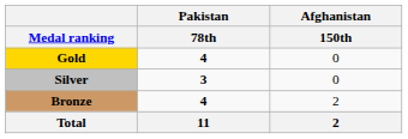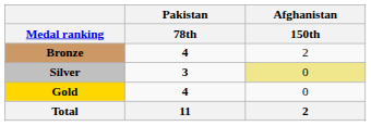 <table class="wikitable" style="text-align:center;">
 <tr>
 <th style="width:150px;"></th>
 <th style="width:150px;">Pakistan</th>
 <th style="width:150px;">Afghanistan</th>
 </tr>
 <tr>
 <th><a href='#'>Medal ranking</a></th>
 <th>78th</th>
 <th>150th</th>
 </tr>
 <tr>
-<td bgcolor=gold><strong>Gold</strong></td>
+<td bgcolor=#cc9966><strong>Bronze</strong></td>
 <td><strong>4</strong></td>
-<td>0</td>
+<td>2</td>
 </tr>
 <tr>
 <td bgcolor=silver><strong>Silver</strong></td>
 <td><strong>3</strong></td>
-<td>0</td>
+<td style="background: khaki;">0</td>
 </tr>
 <tr>
-<td bgcolor=#cc9966><strong>Bronze</strong></td>
+<td bgcolor=gold><strong>Gold</strong></td>
 <td><strong>4</strong></td>
-<td>2</td>
+<td>0</td>
 </tr>
 <tr>
 <th><strong>Total</strong></th>
 <th><strong>11</strong></th>
 <th>2</th>
 </tr>
 </table>
